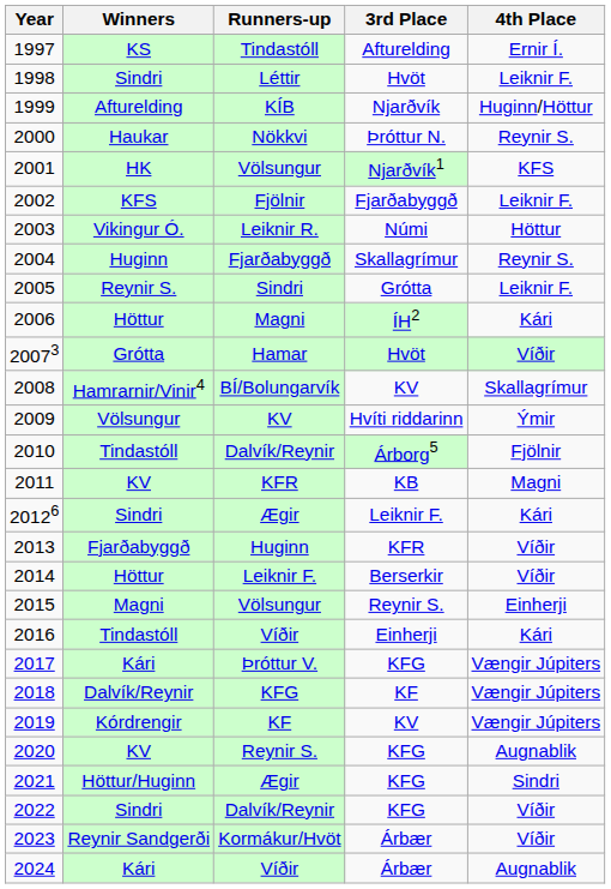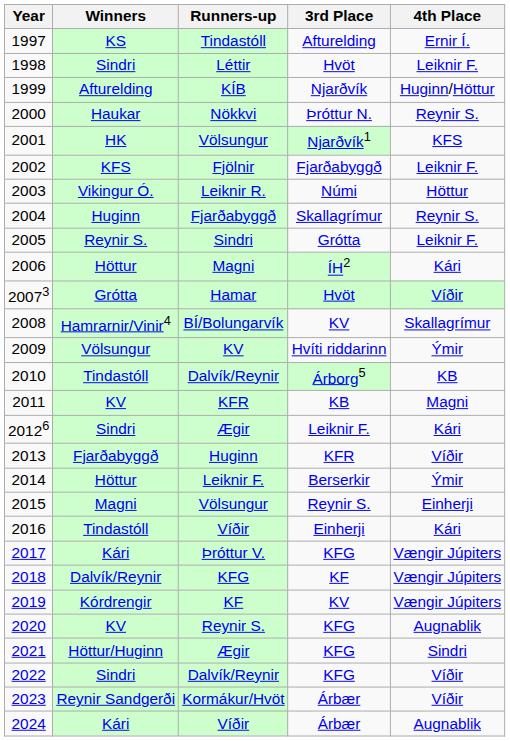 <table class="wikitable sortable" style="text-align: center;">
 <tr>
 <th>Year</th>
 <th>Winners</th>
 <th>Runners-up</th>
 <th>3rd Place</th>
 <th>4th Place</th>
 </tr>
 <tr>
 <td>1997</td>
 <td style="background:#cfc;"><a href='#'>KS</a></td>
 <td style="background:#cfc;"><a href='#'>Tindastóll</a></td>
 <td><a href='#'>Afturelding</a></td>
 <td><a href='#'>Ernir Í.</a></td>
 </tr>
 <tr>
 <td>1998</td>
 <td style="background:#cfc;"><a href='#'>Sindri</a></td>
 <td style="background:#cfc;"><a href='#'>Léttir</a></td>
 <td><a href='#'>Hvöt</a></td>
 <td><a href='#'>Leiknir F.</a></td>
 </tr>
 <tr>
 <td>1999</td>
 <td style="background:#cfc;"><a href='#'>Afturelding</a></td>
 <td style="background:#cfc;"><a href='#'>KÍB</a></td>
 <td><a href='#'>Njarðvík</a></td>
 <td><a href='#'>Huginn</a>/<a href='#'>Höttur</a></td>
 </tr>
 <tr>
 <td>2000</td>
 <td style="background:#cfc;"><a href='#'>Haukar</a></td>
 <td style="background:#cfc;"><a href='#'>Nökkvi</a></td>
 <td><a href='#'>Þróttur N.</a></td>
 <td><a href='#'>Reynir S.</a></td>
 </tr>
 <tr>
 <td>2001</td>
 <td style="background:#cfc;"><a href='#'>HK</a></td>
 <td style="background:#cfc;"><a href='#'>Völsungur</a></td>
 <td style="background:#cfc;"><a href='#'>Njarðvík</a><sup>1</sup></td>
 <td><a href='#'>KFS</a></td>
 </tr>
 <tr>
 <td>2002</td>
 <td style="background:#cfc;"><a href='#'>KFS</a></td>
 <td style="background:#cfc;"><a href='#'>Fjölnir</a></td>
 <td><a href='#'>Fjarðabyggð</a></td>
 <td><a href='#'>Leiknir F.</a></td>
 </tr>
 <tr>
 <td>2003</td>
 <td style="background:#cfc;"><a href='#'>Vikingur Ó.</a></td>
 <td style="background:#cfc;"><a href='#'>Leiknir R.</a></td>
 <td><a href='#'>Númi</a></td>
 <td><a href='#'>Höttur</a></td>
 </tr>
 <tr>
 <td>2004</td>
 <td style="background:#cfc;"><a href='#'>Huginn</a></td>
 <td style="background:#cfc;"><a href='#'>Fjarðabyggð</a></td>
 <td><a href='#'>Skallagrímur</a></td>
 <td><a href='#'>Reynir S.</a></td>
 </tr>
 <tr>
 <td>2005</td>
 <td style="background:#cfc;"><a href='#'>Reynir S.</a></td>
 <td style="background:#cfc;"><a href='#'>Sindri</a></td>
 <td><a href='#'>Grótta</a></td>
 <td><a href='#'>Leiknir F.</a></td>
 </tr>
 <tr>
 <td>2006</td>
 <td style="background:#cfc;"><a href='#'>Höttur</a></td>
 <td style="background:#cfc;"><a href='#'>Magni</a></td>
 <td style="background:#cfc;"><a href='#'>ÍH</a><sup>2</sup></td>
 <td><a href='#'>Kári</a></td>
 </tr>
 <tr>
 <td>2007<sup>3</sup></td>
 <td style="background:#cfc;"><a href='#'>Grótta</a></td>
 <td style="background:#cfc;"><a href='#'>Hamar</a></td>
 <td style="background:#cfc;"><a href='#'>Hvöt</a></td>
 <td style="background:#cfc;"><a href='#'>Víðir</a></td>
 </tr>
 <tr>
 <td>2008</td>
 <td style="background:#cfc;"><a href='#'>Hamrarnir/Vinir</a><sup>4</sup></td>
 <td style="background:#cfc;"><a href='#'>BÍ/Bolungarvík</a></td>
 <td><a href='#'>KV</a></td>
 <td><a href='#'>Skallagrímur</a></td>
 </tr>
 <tr>
 <td>2009</td>
 <td style="background:#cfc;"><a href='#'>Völsungur</a></td>
 <td style="background:#cfc;"><a href='#'>KV</a></td>
 <td><a href='#'>Hvíti riddarinn</a></td>
 <td><a href='#'>Ýmir</a></td>
 </tr>
 <tr>
 <td>2010</td>
 <td style="background:#cfc;"><a href='#'>Tindastóll</a></td>
 <td style="background:#cfc;"><a href='#'>Dalvík/Reynir</a></td>
 <td style="background:#cfc;"><a href='#'>Árborg</a><sup>5</sup></td>
-<td><a href='#'>Fjölnir</a></td>
+<td><a href='#'>KB</a></td>
 </tr>
 <tr>
 <td>2011</td>
 <td style="background:#cfc;"><a href='#'>KV</a></td>
 <td style="background:#cfc;"><a href='#'>KFR</a></td>
 <td><a href='#'>KB</a></td>
 <td><a href='#'>Magni</a></td>
 </tr>
 <tr>
 <td>2012<sup>6</sup></td>
 <td style="background:#cfc;"><a href='#'>Sindri</a></td>
 <td style="background:#cfc;"><a href='#'>Ægir</a></td>
 <td><a href='#'>Leiknir F.</a></td>
 <td><a href='#'>Kári</a></td>
 </tr>
 <tr>
 <td>2013</td>
 <td style="background:#cfc;"><a href='#'>Fjarðabyggð</a></td>
 <td style="background:#cfc;"><a href='#'>Huginn</a></td>
 <td><a href='#'>KFR</a></td>
 <td><a href='#'>Víðir</a></td>
 </tr>
 <tr>
 <td>2014</td>
 <td style="background:#cfc;"><a href='#'>Höttur</a></td>
 <td style="background:#cfc;"><a href='#'>Leiknir F.</a></td>
 <td><a href='#'>Berserkir</a></td>
-<td><a href='#'>Víðir</a></td>
+<td><a href='#'>Ýmir</a></td>
 </tr>
 <tr>
 <td>2015</td>
 <td style="background:#cfc;"><a href='#'>Magni</a></td>
 <td style="background:#cfc;"><a href='#'>Völsungur</a></td>
 <td><a href='#'>Reynir S.</a></td>
 <td><a href='#'>Einherji</a></td>
 </tr>
 <tr>
 <td>2016</td>
 <td style="background:#cfc;"><a href='#'>Tindastóll</a></td>
 <td style="background:#cfc;"><a href='#'>Víðir</a></td>
 <td><a href='#'>Einherji</a></td>
 <td><a href='#'>Kári</a></td>
 </tr>
 <tr>
 <td><a href='#'>2017</a></td>
 <td style="background:#cfc;"><a href='#'>Kári</a></td>
 <td style="background:#cfc;"><a href='#'>Þróttur V.</a></td>
 <td><a href='#'>KFG</a></td>
 <td><a href='#'>Vængir Júpiters</a></td>
 </tr>
 <tr>
 <td><a href='#'>2018</a></td>
 <td style="background:#cfc;"><a href='#'>Dalvík/Reynir</a></td>
 <td style="background:#cfc;"><a href='#'>KFG</a></td>
 <td><a href='#'>KF</a></td>
 <td><a href='#'>Vængir Júpiters</a></td>
 </tr>
 <tr>
 <td><a href='#'>2019</a></td>
 <td style="background:#cfc;"><a href='#'>Kórdrengir</a></td>
 <td style="background:#cfc;"><a href='#'>KF</a></td>
 <td><a href='#'>KV</a></td>
 <td><a href='#'>Vængir Júpiters</a></td>
 </tr>
 <tr>
 <td><a href='#'>2020</a></td>
 <td style="background:#cfc;"><a href='#'>KV</a></td>
 <td style="background:#cfc;"><a href='#'>Reynir S.</a></td>
 <td><a href='#'>KFG</a></td>
 <td><a href='#'>Augnablik</a></td>
 </tr>
 <tr>
 <td><a href='#'>2021</a></td>
 <td style="background:#cfc;"><a href='#'>Höttur/Huginn</a></td>
 <td style="background:#cfc;"><a href='#'>Ægir</a></td>
 <td><a href='#'>KFG</a></td>
 <td><a href='#'>Sindri</a></td>
 </tr>
 <tr>
 <td><a href='#'>2022</a></td>
 <td style="background:#cfc;"><a href='#'>Sindri</a></td>
 <td style="background:#cfc;"><a href='#'>Dalvík/Reynir</a></td>
 <td><a href='#'>KFG</a></td>
 <td><a href='#'>Víðir</a></td>
 </tr>
 <tr>
 <td><a href='#'>2023</a></td>
 <td style="background:#cfc;"><a href='#'>Reynir Sandgerði</a></td>
 <td style="background:#cfc;"><a href='#'>Kormákur/Hvöt</a></td>
 <td><a href='#'>Árbær</a></td>
 <td><a href='#'>Víðir</a></td>
 </tr>
 <tr>
 <td><a href='#'>2024</a></td>
 <td style="background:#cfc;"><a href='#'>Kári</a></td>
 <td style="background:#cfc;"><a href='#'>Víðir</a></td>
 <td><a href='#'>Árbær</a></td>
 <td><a href='#'>Augnablik</a></td>
 </tr>
 </table>
